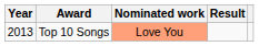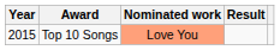 <table class="wikitable">
 <tr>
 <th>Year</th>
 <th>Award</th>
 <th>Nominated work</th>
 <th>Result</th>
 <th class="unsortable"></th>
 </tr>
 <tr align="center">
-<td>2013</td>
+<td>2015</td>
 <td>Top 10 Songs</td>
 <td style="background: lightsalmon;">Love You</td>
 <td></td>
 <td></td>
 </tr>
 </table>
